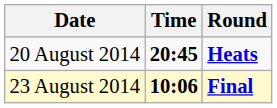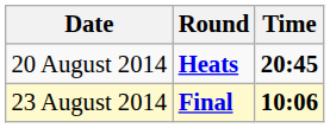 <table class="wikitable">
 <tr>
 <th>Date</th>
+<th>Round</th>
 <th>Time</th>
-<th>Round</th>
 </tr>
 <tr>
 <td>20 August 2014</td>
+<td><strong><a href='#'>Heats</a></strong></td>
 <td><strong>20:45</strong></td>
-<td><strong><a href='#'>Heats</a></strong></td>
 </tr>
 <tr style=background:lemonchiffon>
 <td>23 August 2014</td>
+<td><strong><a href='#'>Final</a></strong></td>
 <td><strong>10:06</strong></td>
-<td><strong><a href='#'>Final</a></strong></td>
 </tr>
 </table>
